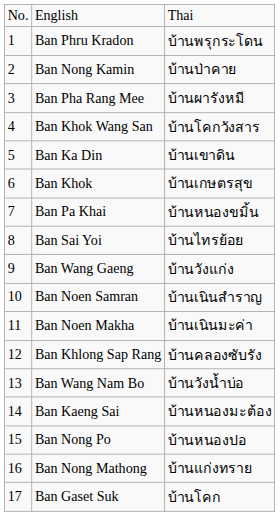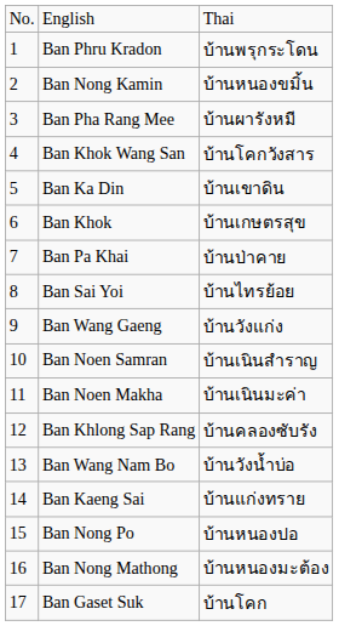 <table class="wikitable">
 <tr>
 <td>No.</td>
 <td>English</td>
 <td>Thai</td>
 </tr>
 <tr>
 <td>1</td>
 <td>Ban Phru Kradon</td>
 <td>บ้านพรุกระโดน</td>
 </tr>
 <tr>
 <td>2</td>
 <td>Ban Nong Kamin</td>
-<td>บ้านป่าคาย</td>
+<td>บ้านหนองขมิ้น</td>
 </tr>
 <tr>
 <td>3</td>
 <td>Ban Pha Rang Mee</td>
 <td>บ้านผารังหมี</td>
 </tr>
 <tr>
 <td>4</td>
 <td>Ban Khok Wang San</td>
 <td>บ้านโคกวังสาร</td>
 </tr>
 <tr>
 <td>5</td>
 <td>Ban Ka Din</td>
 <td>บ้านเขาดิน</td>
 </tr>
 <tr>
 <td>6</td>
 <td>Ban Khok</td>
 <td>บ้านเกษตรสุข</td>
 </tr>
 <tr>
 <td>7</td>
 <td>Ban Pa Khai</td>
-<td>บ้านหนองขมิ้น</td>
+<td>บ้านป่าคาย</td>
 </tr>
 <tr>
 <td>8</td>
 <td>Ban Sai Yoi</td>
 <td>บ้านไทรย้อย</td>
 </tr>
 <tr>
 <td>9</td>
 <td>Ban Wang Gaeng</td>
 <td>บ้านวังแก่ง</td>
 </tr>
 <tr>
 <td>10</td>
 <td>Ban Noen Samran</td>
 <td>บ้านเนินสำราญ</td>
 </tr>
 <tr>
 <td>11</td>
 <td>Ban Noen Makha</td>
 <td>บ้านเนินมะค่า</td>
 </tr>
 <tr>
 <td>12</td>
 <td>Ban Khlong Sap Rang</td>
 <td>บ้านคลองซับรัง</td>
 </tr>
 <tr>
 <td>13</td>
 <td>Ban Wang Nam Bo</td>
 <td>บ้านวังน้ำบ่อ</td>
 </tr>
 <tr>
 <td>14</td>
 <td>Ban Kaeng Sai</td>
-<td>บ้านหนองมะต้อง</td>
+<td>บ้านแก่งทราย</td>
 </tr>
 <tr>
 <td>15</td>
 <td>Ban Nong Po</td>
 <td>บ้านหนองปอ</td>
 </tr>
 <tr>
 <td>16</td>
 <td>Ban Nong Mathong</td>
-<td>บ้านแก่งทราย</td>
+<td>บ้านหนองมะต้อง</td>
 </tr>
 <tr>
 <td>17</td>
 <td>Ban Gaset Suk</td>
 <td>บ้านโคก</td>
 </tr>
 </table>
